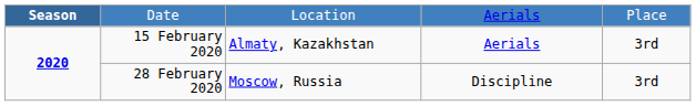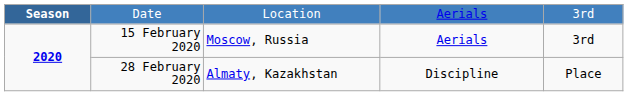 <table class="wikitable" style="font-size:95%; text-align:center; border:grey solid 1px; border-collapse:collapse;" width="50%">
 <tr style="background-color:#369; color:white;">
 <td rowspan="2" colspan="1" width="3%"><strong>Season</strong></td>
 </tr>
 <tr style="background-color:#4180be; color:white;">
 <td width="4%">Date</td>
 <td width="8%">Location</td>
 <td><a href='#'>Aerials</a></td>
-<td width="3%">Place</td>
+<td>3rd</td>
 </tr>
 <tr>
 <td rowspan="2"><strong><a href='#'>2020</a></strong></td>
 <td align=right>15 February 2020</td>
-<td align=left> <a href='#'>Almaty</a>, Kazakhstan</td>
+<td align=left> <a href='#'>Moscow</a>, Russia</td>
 <td><a href='#'>Aerials</a></td>
 <td>3rd</td>
 </tr>
 <tr>
 <td align=right>28 February 2020</td>
-<td align=left> <a href='#'>Moscow</a>, Russia</td>
+<td align=left> <a href='#'>Almaty</a>, Kazakhstan</td>
 <td width="7%">Discipline</td>
-<td>3rd</td>
+<td width="3%">Place</td>
 </tr>
 </table>
